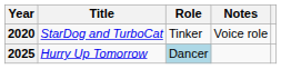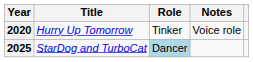 <table class="wikitable sortable plainrowheaders">
 <tr>
 <th scope="col">Year</th>
 <th scope="col">Title</th>
 <th scope="col">Role</th>
 <th scope="col" class="unsortable">Notes</th>
 <th scope="col" class="unsortable"></th>
 </tr>
 <tr>
 <th scope="row">2020</th>
-<td><em><a href='#'>StarDog and TurboCat</a></em></td>
+<td><em><a href='#'>Hurry Up Tomorrow</a></em></td>
 <td>Tinker</td>
 <td>Voice role</td>
 <td style="text-align:center;"></td>
 </tr>
 <tr>
 <th scope="row">2025</th>
-<td><em><a href='#'>Hurry Up Tomorrow</a></em></td>
+<td><em><a href='#'>StarDog and TurboCat</a></em></td>
 <td style="background: lightblue;">Dancer</td>
 <td></td>
 <td></td>
 </tr>
 </table>
